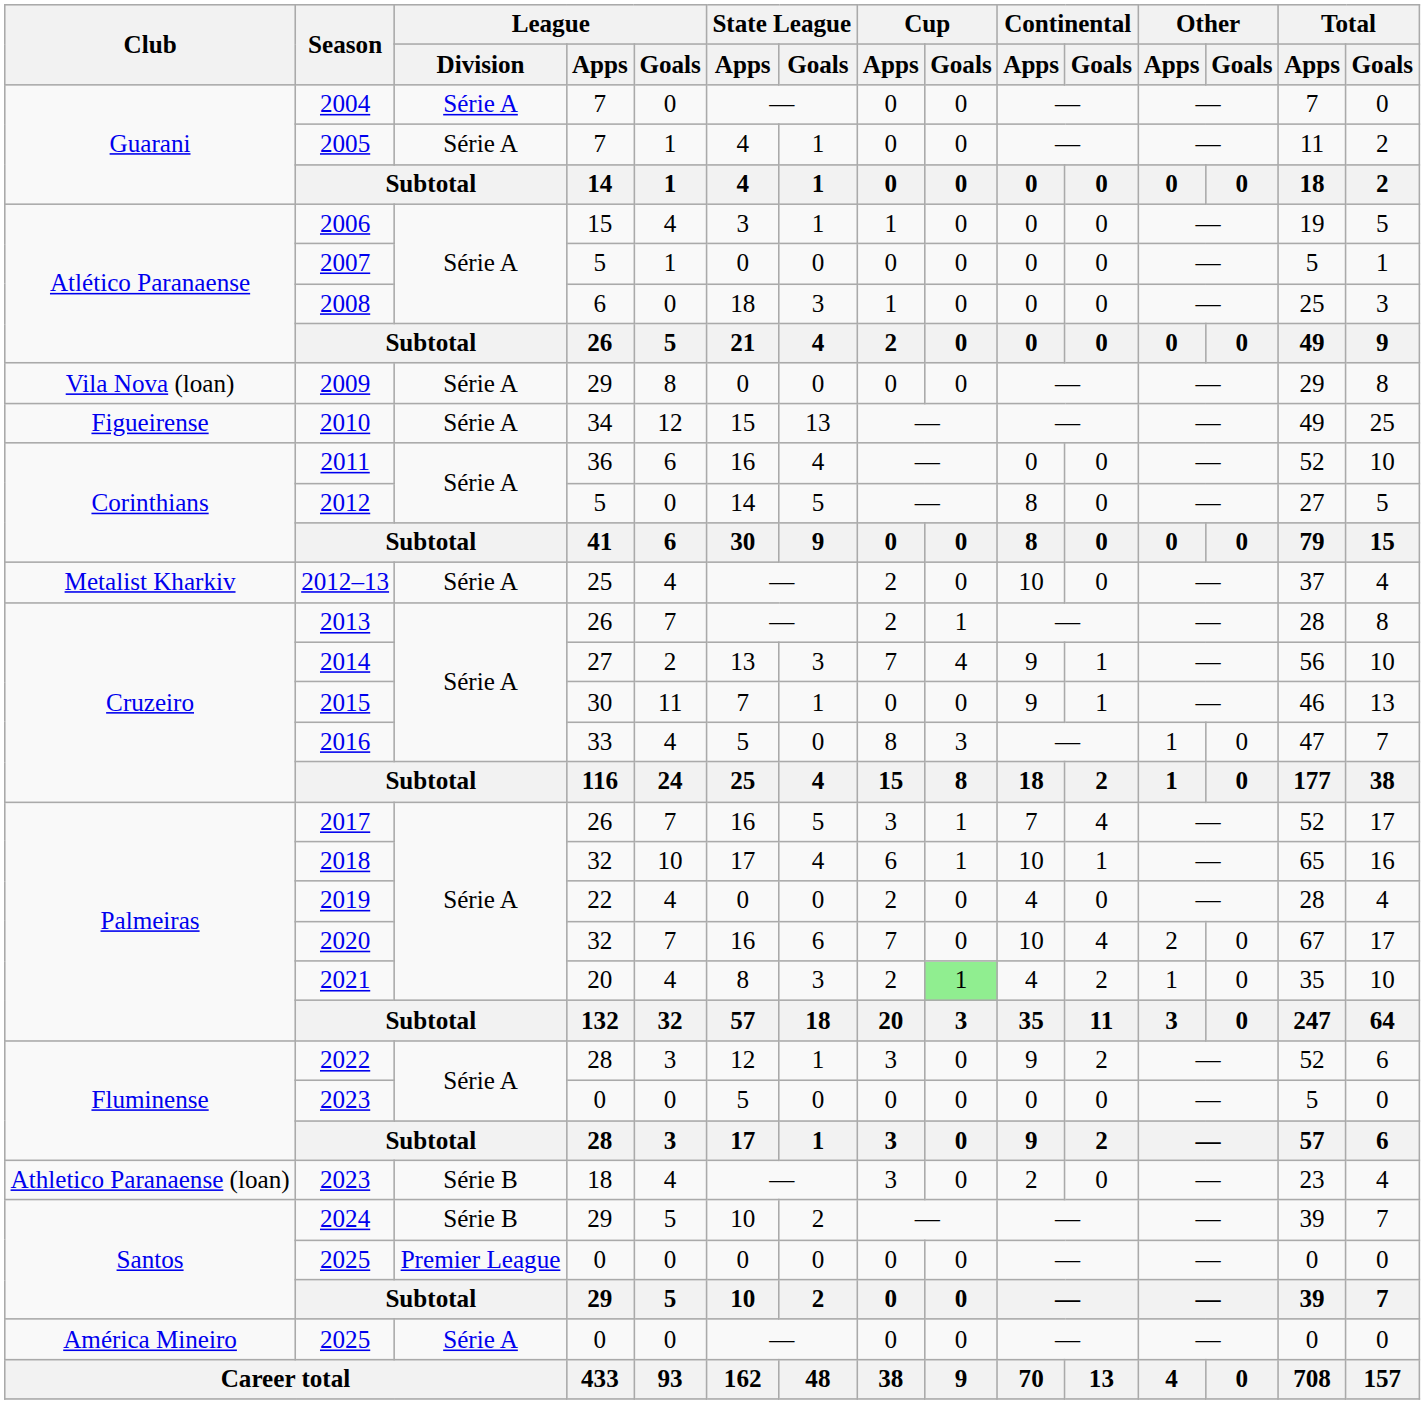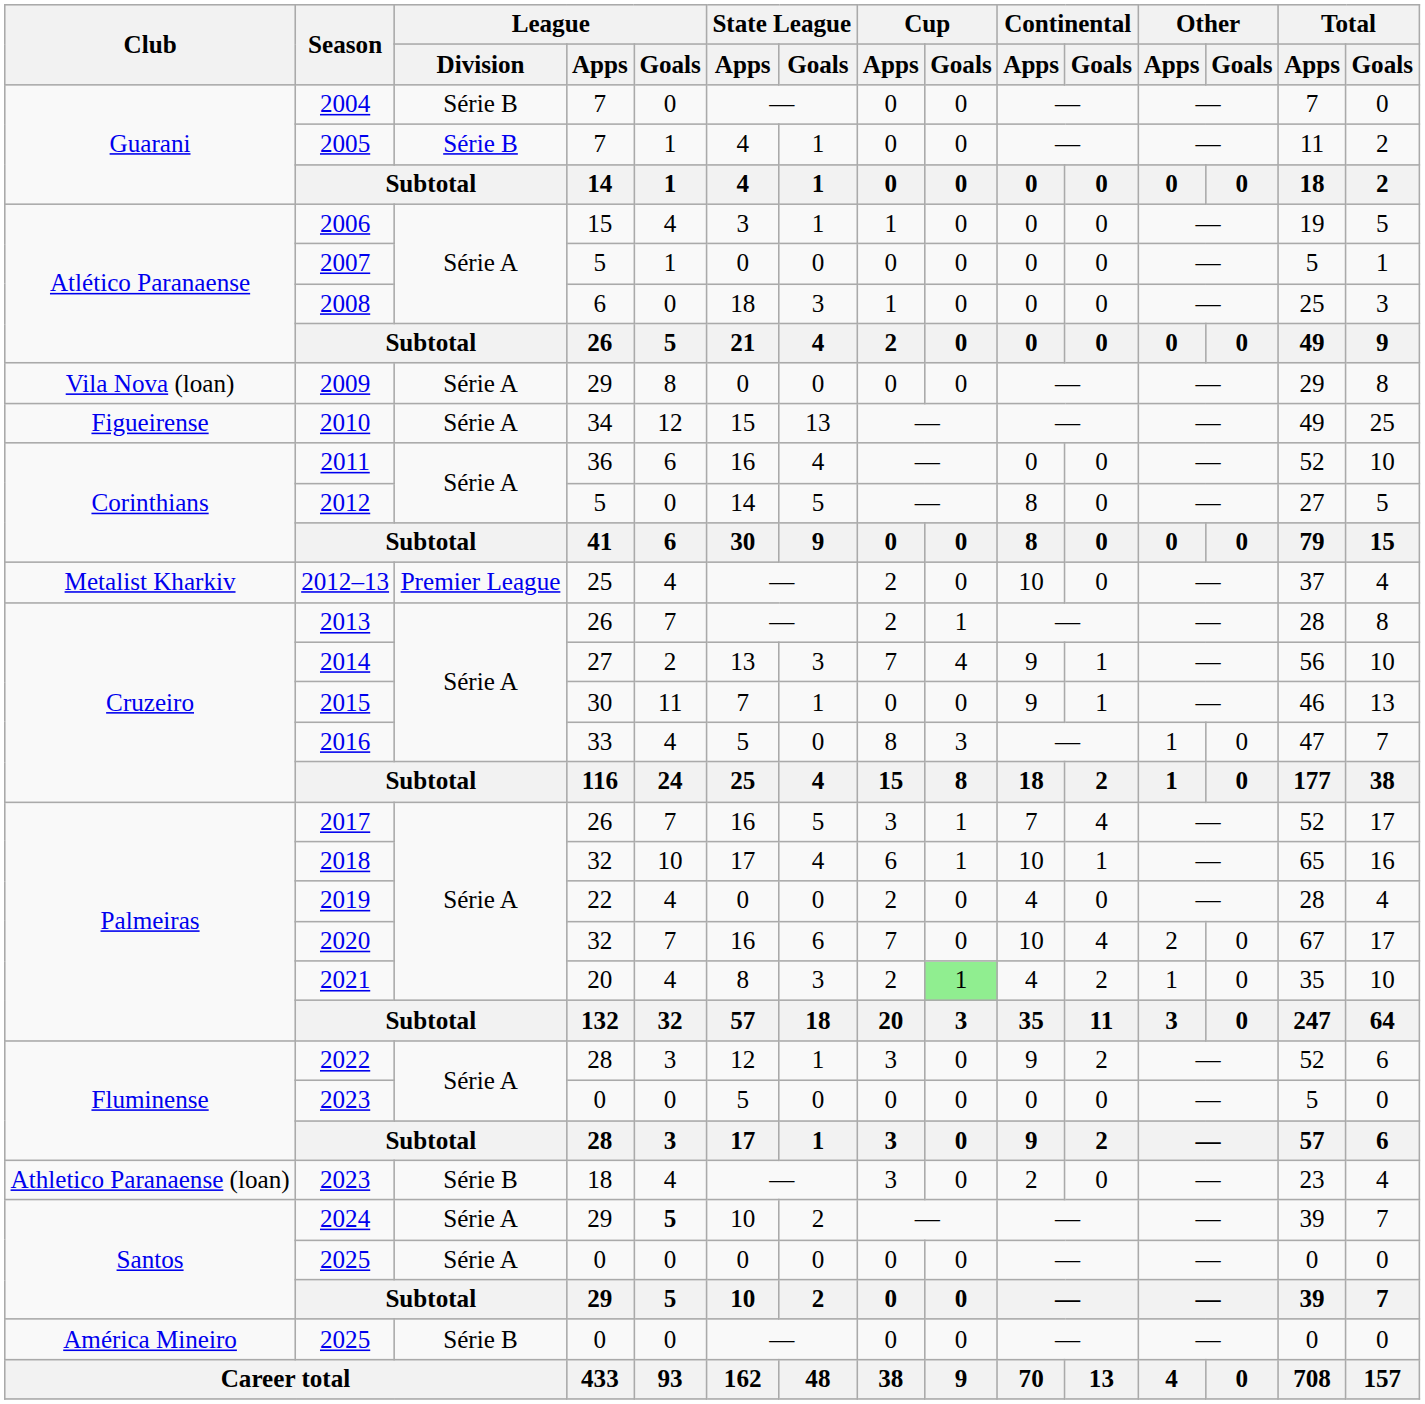 <table class="wikitable" style="text-align: center;">
 <tr>
 <th rowspan="2">Club</th>
 <th rowspan="2">Season</th>
 <th colspan="3">League</th>
 <th colspan="2">State League</th>
 <th colspan="2">Cup</th>
 <th colspan="2">Continental</th>
 <th colspan="2">Other</th>
 <th colspan="2">Total</th>
 </tr>
 <tr>
 <th>Division</th>
 <th>Apps</th>
 <th>Goals</th>
 <th>Apps</th>
 <th>Goals</th>
 <th>Apps</th>
 <th>Goals</th>
 <th>Apps</th>
 <th>Goals</th>
 <th>Apps</th>
 <th>Goals</th>
 <th>Apps</th>
 <th>Goals</th>
 </tr>
 <tr>
 <td rowspan="3" valign="center"><a href='#'>Guarani</a></td>
 <td><a href='#'>2004</a></td>
-<td><a href='#'>Série A</a></td>
+<td>Série B</td>
 <td>7</td>
 <td>0</td>
 <td colspan="2">—</td>
 <td>0</td>
 <td>0</td>
 <td colspan="2">—</td>
 <td colspan="2">—</td>
 <td>7</td>
 <td>0</td>
 </tr>
 <tr>
 <td><a href='#'>2005</a></td>
-<td>Série A</td>
+<td><a href='#'>Série B</a></td>
 <td>7</td>
 <td>1</td>
 <td>4</td>
 <td>1</td>
 <td>0</td>
 <td>0</td>
 <td colspan="2">—</td>
 <td colspan="2">—</td>
 <td>11</td>
 <td>2</td>
 </tr>
 <tr>
 <th colspan="2">Subtotal</th>
 <th>14</th>
 <th>1</th>
 <th>4</th>
 <th>1</th>
 <th>0</th>
 <th>0</th>
 <th>0</th>
 <th>0</th>
 <th>0</th>
 <th>0</th>
 <th>18</th>
 <th>2</th>
 </tr>
 <tr>
 <td rowspan="4" valign="center"><a href='#'>Atlético Paranaense</a></td>
 <td><a href='#'>2006</a></td>
 <td rowspan="3">Série A</td>
 <td>15</td>
 <td>4</td>
 <td>3</td>
 <td>1</td>
 <td>1</td>
 <td>0</td>
 <td>0</td>
 <td>0</td>
 <td colspan="2">—</td>
 <td>19</td>
 <td>5</td>
 </tr>
 <tr>
 <td><a href='#'>2007</a></td>
 <td>5</td>
 <td>1</td>
 <td>0</td>
 <td>0</td>
 <td>0</td>
 <td>0</td>
 <td>0</td>
 <td>0</td>
 <td colspan="2">—</td>
 <td>5</td>
 <td>1</td>
 </tr>
 <tr>
 <td><a href='#'>2008</a></td>
 <td>6</td>
 <td>0</td>
 <td>18</td>
 <td>3</td>
 <td>1</td>
 <td>0</td>
 <td>0</td>
 <td>0</td>
 <td colspan="2">—</td>
 <td>25</td>
 <td>3</td>
 </tr>
 <tr>
 <th colspan="2">Subtotal</th>
 <th>26</th>
 <th>5</th>
 <th>21</th>
 <th>4</th>
 <th>2</th>
 <th>0</th>
 <th>0</th>
 <th>0</th>
 <th>0</th>
 <th>0</th>
 <th>49</th>
 <th>9</th>
 </tr>
 <tr>
 <td valign="center"><a href='#'>Vila Nova</a> (loan)</td>
 <td><a href='#'>2009</a></td>
 <td>Série A</td>
 <td>29</td>
 <td>8</td>
 <td>0</td>
 <td>0</td>
 <td>0</td>
 <td>0</td>
 <td colspan="2">—</td>
 <td colspan="2">—</td>
 <td>29</td>
 <td>8</td>
 </tr>
 <tr>
 <td valign="center"><a href='#'>Figueirense</a></td>
 <td><a href='#'>2010</a></td>
 <td>Série A</td>
 <td>34</td>
 <td>12</td>
 <td>15</td>
 <td>13</td>
 <td colspan="2">—</td>
 <td colspan="2">—</td>
 <td colspan="2">—</td>
 <td>49</td>
 <td>25</td>
 </tr>
 <tr>
 <td rowspan="3" valign="center"><a href='#'>Corinthians</a></td>
 <td><a href='#'>2011</a></td>
 <td rowspan="2">Série A</td>
 <td>36</td>
 <td>6</td>
 <td>16</td>
 <td>4</td>
 <td colspan="2">—</td>
 <td>0</td>
 <td>0</td>
 <td colspan="2">—</td>
 <td>52</td>
 <td>10</td>
 </tr>
 <tr>
 <td><a href='#'>2012</a></td>
 <td>5</td>
 <td>0</td>
 <td>14</td>
 <td>5</td>
 <td colspan="2">—</td>
 <td>8</td>
 <td>0</td>
 <td colspan="2">—</td>
 <td>27</td>
 <td>5</td>
 </tr>
 <tr>
 <th colspan="2">Subtotal</th>
 <th>41</th>
 <th>6</th>
 <th>30</th>
 <th>9</th>
 <th>0</th>
 <th>0</th>
 <th>8</th>
 <th>0</th>
 <th>0</th>
 <th>0</th>
 <th>79</th>
 <th>15</th>
 </tr>
 <tr>
 <td valign="center"><a href='#'>Metalist Kharkiv</a></td>
 <td><a href='#'>2012–13</a></td>
-<td>Série A</td>
+<td><a href='#'>Premier League</a></td>
 <td>25</td>
 <td>4</td>
 <td colspan="2">—</td>
 <td>2</td>
 <td>0</td>
 <td>10</td>
 <td>0</td>
 <td colspan="2">—</td>
 <td>37</td>
 <td>4</td>
 </tr>
 <tr>
 <td rowspan="5" valign="center"><a href='#'>Cruzeiro</a></td>
 <td><a href='#'>2013</a></td>
 <td rowspan="4">Série A</td>
 <td>26</td>
 <td>7</td>
 <td colspan="2">—</td>
 <td>2</td>
 <td>1</td>
 <td colspan="2">—</td>
 <td colspan="2">—</td>
 <td>28</td>
 <td>8</td>
 </tr>
 <tr>
 <td><a href='#'>2014</a></td>
 <td>27</td>
 <td>2</td>
 <td>13</td>
 <td>3</td>
 <td>7</td>
 <td>4</td>
 <td>9</td>
 <td>1</td>
 <td colspan="2">—</td>
 <td>56</td>
 <td>10</td>
 </tr>
 <tr>
 <td><a href='#'>2015</a></td>
 <td>30</td>
 <td>11</td>
 <td>7</td>
 <td>1</td>
 <td>0</td>
 <td>0</td>
 <td>9</td>
 <td>1</td>
 <td colspan="2">—</td>
 <td>46</td>
 <td>13</td>
 </tr>
 <tr>
 <td><a href='#'>2016</a></td>
 <td>33</td>
 <td>4</td>
 <td>5</td>
 <td>0</td>
 <td>8</td>
 <td>3</td>
 <td colspan="2">—</td>
 <td>1</td>
 <td>0</td>
 <td>47</td>
 <td>7</td>
 </tr>
 <tr>
 <th colspan="2">Subtotal</th>
 <th>116</th>
 <th>24</th>
 <th>25</th>
 <th>4</th>
 <th>15</th>
 <th>8</th>
 <th>18</th>
 <th>2</th>
 <th>1</th>
 <th>0</th>
 <th>177</th>
 <th>38</th>
 </tr>
 <tr>
 <td rowspan="6" valign="center"><a href='#'>Palmeiras</a></td>
 <td><a href='#'>2017</a></td>
 <td rowspan="5">Série A</td>
 <td>26</td>
 <td>7</td>
 <td>16</td>
 <td>5</td>
 <td>3</td>
 <td>1</td>
 <td>7</td>
 <td>4</td>
 <td colspan="2">—</td>
 <td>52</td>
 <td>17</td>
 </tr>
 <tr>
 <td><a href='#'>2018</a></td>
 <td>32</td>
 <td>10</td>
 <td>17</td>
 <td>4</td>
 <td>6</td>
 <td>1</td>
 <td>10</td>
 <td>1</td>
 <td colspan="2">—</td>
 <td>65</td>
 <td>16</td>
 </tr>
 <tr>
 <td><a href='#'>2019</a></td>
 <td>22</td>
 <td>4</td>
 <td>0</td>
 <td>0</td>
 <td>2</td>
 <td>0</td>
 <td>4</td>
 <td>0</td>
 <td colspan="2">—</td>
 <td>28</td>
 <td>4</td>
 </tr>
 <tr>
 <td><a href='#'>2020</a></td>
 <td>32</td>
 <td>7</td>
 <td>16</td>
 <td>6</td>
 <td>7</td>
 <td>0</td>
 <td>10</td>
 <td>4</td>
 <td>2</td>
 <td>0</td>
 <td>67</td>
 <td>17</td>
 </tr>
 <tr>
 <td><a href='#'>2021</a></td>
 <td>20</td>
 <td>4</td>
 <td>8</td>
 <td>3</td>
 <td>2</td>
 <td style="background: lightgreen;">1</td>
 <td>4</td>
 <td>2</td>
 <td>1</td>
 <td>0</td>
 <td>35</td>
 <td>10</td>
 </tr>
 <tr>
 <th colspan="2">Subtotal</th>
 <th>132</th>
 <th>32</th>
 <th>57</th>
 <th>18</th>
 <th>20</th>
 <th>3</th>
 <th>35</th>
 <th>11</th>
 <th>3</th>
 <th>0</th>
 <th>247</th>
 <th>64</th>
 </tr>
 <tr>
 <td rowspan="3" valign="center"><a href='#'>Fluminense</a></td>
 <td><a href='#'>2022</a></td>
 <td rowspan="2">Série A</td>
 <td>28</td>
 <td>3</td>
 <td>12</td>
 <td>1</td>
 <td>3</td>
 <td>0</td>
 <td>9</td>
 <td>2</td>
 <td colspan="2">—</td>
 <td>52</td>
 <td>6</td>
 </tr>
 <tr>
 <td><a href='#'>2023</a></td>
 <td>0</td>
 <td>0</td>
 <td>5</td>
 <td>0</td>
 <td>0</td>
 <td>0</td>
 <td>0</td>
 <td>0</td>
 <td colspan="2">—</td>
 <td>5</td>
 <td>0</td>
 </tr>
 <tr>
 <th colspan="2">Subtotal</th>
 <th>28</th>
 <th>3</th>
 <th>17</th>
 <th>1</th>
 <th>3</th>
 <th>0</th>
 <th>9</th>
 <th>2</th>
 <th colspan="2">—</th>
 <th>57</th>
 <th>6</th>
 </tr>
 <tr>
 <td valign="center"><a href='#'>Athletico Paranaense</a> (loan)</td>
 <td><a href='#'>2023</a></td>
 <td>Série B</td>
 <td>18</td>
 <td>4</td>
 <td colspan="2">—</td>
 <td>3</td>
 <td>0</td>
 <td>2</td>
 <td>0</td>
 <td colspan="2">—</td>
 <td>23</td>
 <td>4</td>
 </tr>
 <tr>
 <td rowspan="3" valign="center"><a href='#'>Santos</a></td>
 <td><a href='#'>2024</a></td>
-<td>Série B</td>
+<td>Série A</td>
 <td>29</td>
-<td>5</td>
+<td><strong>5</strong></td>
 <td>10</td>
 <td>2</td>
 <td colspan="2">—</td>
 <td colspan="2">—</td>
 <td colspan="2">—</td>
 <td>39</td>
 <td>7</td>
 </tr>
 <tr>
 <td><a href='#'>2025</a></td>
-<td><a href='#'>Premier League</a></td>
+<td>Série A</td>
 <td>0</td>
 <td>0</td>
 <td>0</td>
 <td>0</td>
 <td>0</td>
 <td>0</td>
 <td colspan="2">—</td>
 <td colspan="2">—</td>
 <td>0</td>
 <td>0</td>
 </tr>
 <tr>
 <th colspan="2">Subtotal</th>
 <th>29</th>
 <th>5</th>
 <th>10</th>
 <th>2</th>
 <th>0</th>
 <th>0</th>
 <th colspan="2">—</th>
 <th colspan="2">—</th>
 <th>39</th>
 <th>7</th>
 </tr>
 <tr>
 <td valign="center"><a href='#'>América Mineiro</a></td>
 <td><a href='#'>2025</a></td>
-<td><a href='#'>Série A</a></td>
+<td>Série B</td>
 <td>0</td>
 <td>0</td>
 <td colspan="2">—</td>
 <td>0</td>
 <td>0</td>
 <td colspan="2">—</td>
 <td colspan="2">—</td>
 <td>0</td>
 <td>0</td>
 </tr>
 <tr>
 <th colspan="3"><strong>Career total</strong></th>
 <th>433</th>
 <th>93</th>
 <th>162</th>
 <th>48</th>
 <th>38</th>
 <th>9</th>
 <th>70</th>
 <th>13</th>
 <th>4</th>
 <th>0</th>
 <th>708</th>
 <th>157</th>
 </tr>
 </table>
